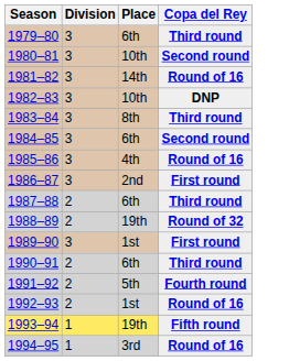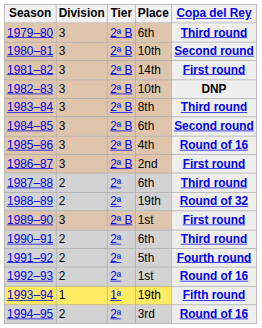 <table class="wikitable">
 <tr style="background:#f0f6fa;">
 <th>Season</th>
 <th>Division</th>
+<th>Tier</th>
 <th>Place</th>
 <th><a href='#'>Copa del Rey</a></th>
 </tr>
 <tr>
 <td style="background:#DEC5AB;"><a href='#'>1979–80</a></td>
 <td style="background:#DEC5AB;">3</td>
+<td style="background:#DEC5AB;"><a href='#'>2ª B</a></td>
 <td style="background:#DEC5AB;">6th</td>
 <th style="background:#efefef;"><a href='#'>Third round</a></th>
 </tr>
 <tr>
 <td style="background:#DEC5AB;"><a href='#'>1980–81</a></td>
 <td style="background:#DEC5AB;">3</td>
+<td style="background:#DEC5AB;"><a href='#'>2ª B</a></td>
 <td style="background:#DEC5AB;">10th</td>
 <th style="background:#efefef;"><a href='#'>Second round</a></th>
 </tr>
 <tr>
 <td style="background:#DEC5AB;"><a href='#'>1981–82</a></td>
 <td style="background:#DEC5AB;">3</td>
+<td style="background:#DEC5AB;"><a href='#'>2ª B</a></td>
 <td style="background:#DEC5AB;">14th</td>
-<th style="background:#efefef;"><a href='#'>Round of 16</a></th>
+<th style="background:#efefef;"><a href='#'>First round</a></th>
 </tr>
 <tr>
 <td style="background:#DEC5AB;"><a href='#'>1982–83</a></td>
 <td style="background:#DEC5AB;">3</td>
+<td style="background:#DEC5AB;"><a href='#'>2ª B</a></td>
 <td style="background:#DEC5AB;">10th</td>
 <th style="background:#efefef;">DNP</th>
 </tr>
 <tr>
 <td style="background:#DEC5AB;"><a href='#'>1983–84</a></td>
 <td style="background:#DEC5AB;">3</td>
+<td style="background:#DEC5AB;"><a href='#'>2ª B</a></td>
 <td style="background:#DEC5AB;">8th</td>
 <th style="background:#efefef;"><a href='#'>Third round</a></th>
 </tr>
 <tr>
 <td style="background:#DEC5AB;"><a href='#'>1984–85</a></td>
 <td style="background:#DEC5AB;">3</td>
+<td style="background:#DEC5AB;"><a href='#'>2ª B</a></td>
 <td style="background:#DEC5AB;">6th</td>
 <th style="background:#efefef;"><a href='#'>Second round</a></th>
 </tr>
 <tr>
 <td style="background:#DEC5AB;"><a href='#'>1985–86</a></td>
 <td style="background:#DEC5AB;">3</td>
+<td style="background:#DEC5AB;"><a href='#'>2ª B</a></td>
 <td style="background:#DEC5AB;">4th</td>
 <th style="background:#efefef;"><a href='#'>Round of 16</a></th>
 </tr>
 <tr>
 <td style="background:#DEC5AB;"><a href='#'>1986–87</a></td>
 <td style="background:#DEC5AB;">3</td>
+<td style="background:#DEC5AB;"><a href='#'>2ª B</a></td>
 <td style="background:#DEC5AB;">2nd</td>
 <th style="background:#efefef;"><a href='#'>First round</a></th>
 </tr>
 <tr>
 <td style="background:#D3D3D3;"><a href='#'>1987–88</a></td>
 <td style="background:#D3D3D3;">2</td>
+<td style="background:#D3D3D3;"><a href='#'>2ª</a></td>
 <td style="background:#D3D3D3;">6th</td>
 <th style="background:#efefef;"><a href='#'>Third round</a></th>
 </tr>
 <tr>
 <td style="background:#D3D3D3;"><a href='#'>1988–89</a></td>
 <td style="background:#D3D3D3;">2</td>
+<td style="background:#D3D3D3;"><a href='#'>2ª</a></td>
 <td style="background:#D3D3D3;">19th</td>
 <th style="background:#efefef;"><a href='#'>Round of 32</a></th>
 </tr>
 <tr>
 <td style="background:#DEC5AB;"><a href='#'>1989–90</a></td>
 <td style="background:#DEC5AB;">3</td>
+<td style="background:#DEC5AB;"><a href='#'>2ª B</a></td>
 <td style="background:#DEC5AB;">1st</td>
 <th style="background:#efefef;"><a href='#'>First round</a></th>
 </tr>
 <tr>
 <td style="background:#D3D3D3;"><a href='#'>1990–91</a></td>
 <td style="background:#D3D3D3;">2</td>
+<td style="background:#D3D3D3;"><a href='#'>2ª</a></td>
 <td style="background:#D3D3D3;">6th</td>
 <th style="background:#efefef;"><a href='#'>Third round</a></th>
 </tr>
 <tr>
 <td style="background:#D3D3D3;"><a href='#'>1991–92</a></td>
 <td style="background:#D3D3D3;">2</td>
+<td style="background:#D3D3D3;"><a href='#'>2ª</a></td>
 <td style="background:#D3D3D3;">5th</td>
 <th style="background:#efefef;"><a href='#'>Fourth round</a></th>
 </tr>
 <tr>
 <td style="background:#D3D3D3;"><a href='#'>1992–93</a></td>
 <td style="background:#D3D3D3;">2</td>
+<td style="background:#D3D3D3;"><a href='#'>2ª</a></td>
 <td style="background:#D3D3D3;">1st</td>
 <th style="background:#efefef;"><a href='#'>Round of 16</a></th>
 </tr>
 <tr>
 <td style="background:#FFEA64;"><a href='#'>1993–94</a></td>
 <td style="background:#FFEA64;">1</td>
+<td style="background:#FFEA64;"><a href='#'>1ª</a></td>
 <td style="background:#FFEA64;">19th</td>
 <th style="background:#efefef;"><a href='#'>Fifth round</a></th>
 </tr>
 <tr>
 <td style="background:#D3D3D3;"><a href='#'>1994–95</a></td>
-<td style="background:#D3D3D3;">1</td>
+<td style="background:#D3D3D3;">2</td>
+<td style="background:#D3D3D3;"><a href='#'>2ª</a></td>
 <td style="background:#D3D3D3;">3rd</td>
 <th style="background:#efefef;"><a href='#'>Round of 16</a></th>
 </tr>
 </table>
